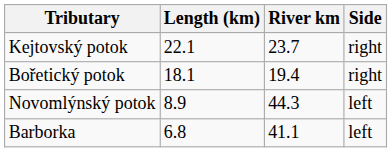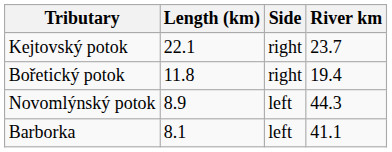 <table class="wikitable">
 <tr>
 <th>Tributary</th>
 <th>Length (km)</th>
+<th>Side</th>
 <th>River km</th>
-<th>Side</th>
 </tr>
 <tr>
 <td>Kejtovský potok</td>
 <td>22.1</td>
+<td>right</td>
 <td>23.7</td>
-<td>right</td>
 </tr>
 <tr>
 <td>Bořetický potok</td>
-<td>18.1</td>
+<td>11.8</td>
+<td>right</td>
 <td>19.4</td>
-<td>right</td>
 </tr>
 <tr>
 <td>Novomlýnský potok</td>
 <td>8.9</td>
+<td>left</td>
 <td>44.3</td>
-<td>left</td>
 </tr>
 <tr>
 <td>Barborka</td>
-<td>6.8</td>
+<td>8.1</td>
+<td>left</td>
 <td>41.1</td>
-<td>left</td>
 </tr>
 </table>
